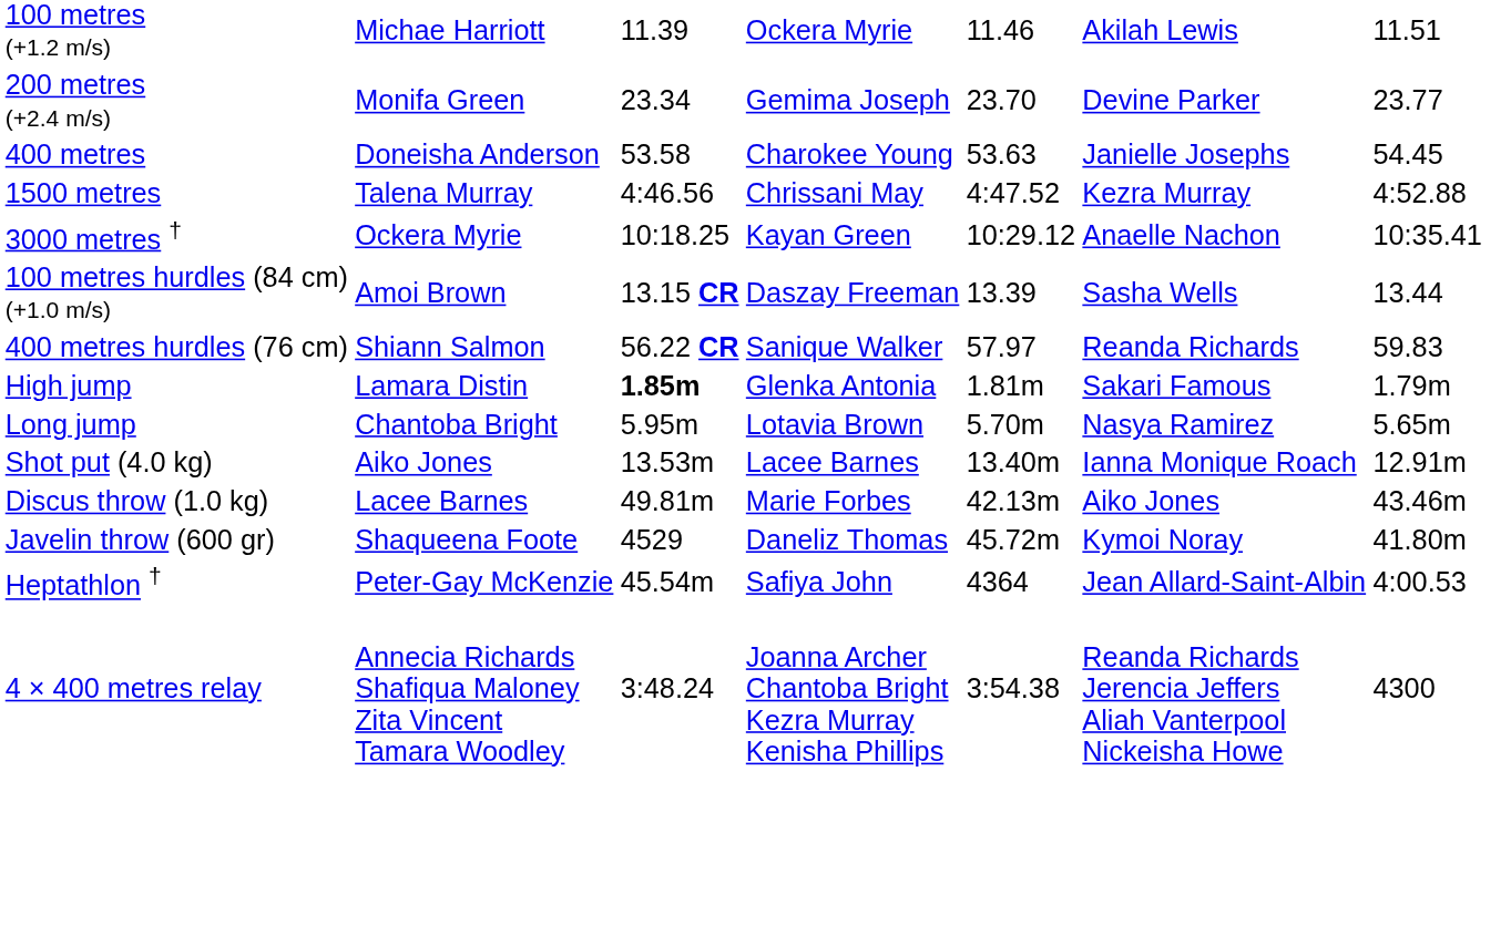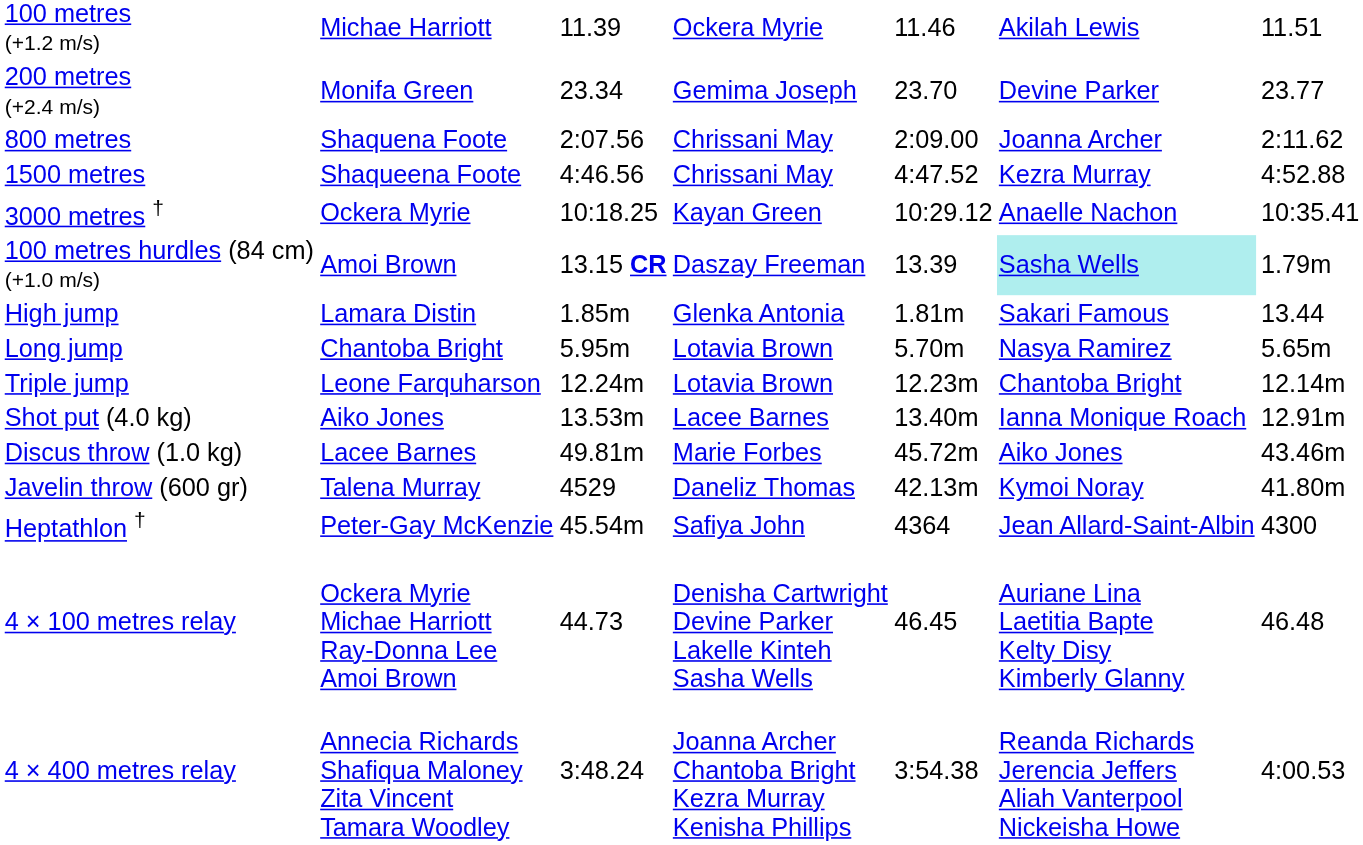 <table>
 <tr>
 <td><a href='#'>100 metres</a> <br> <small>(+1.2 m/s)</small></td>
 <td align=left><a href='#'>Michae Harriott</a> <br> </td>
 <td>11.39</td>
 <td align=left><a href='#'>Ockera Myrie</a> <br> </td>
 <td>11.46</td>
 <td align=left><a href='#'>Akilah Lewis</a> <br> </td>
 <td>11.51</td>
 </tr>
 <tr>
 <td><a href='#'>200 metres</a> <br> <small>(+2.4 m/s)</small></td>
 <td align=left><a href='#'>Monifa Green</a> <br> </td>
 <td>23.34</td>
 <td align=left><a href='#'>Gemima Joseph</a> <br> </td>
 <td>23.70</td>
 <td align=left><a href='#'>Devine Parker</a> <br> </td>
 <td>23.77</td>
 </tr>
 <tr>
-<td><a href='#'>400 metres</a></td>
-<td align=left><a href='#'>Doneisha Anderson</a> <br> </td>
-<td>53.58</td>
-<td align=left><a href='#'>Charokee Young</a> <br> </td>
-<td>53.63</td>
-<td align=left><a href='#'>Janielle Josephs</a> <br> </td>
-<td>54.45</td>
+<td><a href='#'>800 metres</a></td>
+<td align=left><a href='#'>Shaquena Foote</a> <br> </td>
+<td>2:07.56</td>
+<td align=left><a href='#'>Chrissani May</a> <br> </td>
+<td>2:09.00</td>
+<td align=left><a href='#'>Joanna Archer</a> <br> </td>
+<td>2:11.62</td>
 </tr>
 <tr>
 <td><a href='#'>1500 metres</a></td>
-<td align=left><a href='#'>Talena Murray</a> <br> </td>
+<td align=left><a href='#'>Shaqueena Foote</a> <br> </td>
 <td>4:46.56</td>
 <td align=left><a href='#'>Chrissani May</a> <br> </td>
 <td>4:47.52</td>
 <td align=left><a href='#'>Kezra Murray</a> <br> </td>
 <td>4:52.88</td>
 </tr>
 <tr>
 <td><a href='#'>3000 metres</a> <sup>†</sup></td>
 <td align=left><a href='#'>Ockera Myrie</a> <br> </td>
 <td>10:18.25</td>
 <td align=left><a href='#'>Kayan Green</a> <br> </td>
 <td>10:29.12</td>
 <td align=left><a href='#'>Anaelle Nachon</a> <br> </td>
 <td>10:35.41</td>
 </tr>
 <tr>
 <td><a href='#'>100 metres hurdles</a> (84 cm) <br> <small>(+1.0 m/s)</small></td>
 <td align=left><a href='#'>Amoi Brown</a> <br> </td>
 <td>13.15 <strong><a href='#'>CR</a></strong></td>
 <td align=left><a href='#'>Daszay Freeman</a> <br> </td>
 <td>13.39</td>
-<td align=left><a href='#'>Sasha Wells</a> <br> </td>
-<td>13.44</td>
-</tr>
-<tr>
-<td><a href='#'>400 metres hurdles</a> (76 cm)</td>
-<td align=left><a href='#'>Shiann Salmon</a> <br> </td>
-<td>56.22 <strong><a href='#'>CR</a></strong></td>
-<td align=left><a href='#'>Sanique Walker</a> <br> </td>
-<td>57.97</td>
-<td align=left><a href='#'>Reanda Richards</a> <br> </td>
-<td>59.83</td>
+<td align=left style="background: paleturquoise;"><a href='#'>Sasha Wells</a> <br> </td>
+<td>1.79m</td>
 </tr>
 <tr>
 <td><a href='#'>High jump</a></td>
 <td align=left><a href='#'>Lamara Distin</a> <br> </td>
-<td><strong>1.85m</strong></td>
+<td>1.85m</td>
 <td align=left><a href='#'>Glenka Antonia</a> <br> </td>
 <td>1.81m</td>
 <td align=left><a href='#'>Sakari Famous</a> <br> </td>
-<td>1.79m</td>
+<td>13.44</td>
 </tr>
 <tr>
 <td><a href='#'>Long jump</a></td>
 <td align=left><a href='#'>Chantoba Bright</a> <br> </td>
 <td>5.95m</td>
 <td align=left><a href='#'>Lotavia Brown</a> <br> </td>
 <td>5.70m</td>
 <td align=left><a href='#'>Nasya Ramirez</a> <br> </td>
 <td>5.65m</td>
+</tr>
+<tr>
+<td><a href='#'>Triple jump</a></td>
+<td align=left><a href='#'>Leone Farquharson</a> <br> </td>
+<td>12.24m</td>
+<td align=left><a href='#'>Lotavia Brown</a> <br> </td>
+<td>12.23m</td>
+<td align=left><a href='#'>Chantoba Bright</a> <br> </td>
+<td>12.14m</td>
 </tr>
 <tr>
 <td><a href='#'>Shot put</a> (4.0 kg)</td>
 <td align=left><a href='#'>Aiko Jones</a> <br> </td>
 <td>13.53m</td>
 <td align=left><a href='#'>Lacee Barnes</a> <br> </td>
 <td>13.40m</td>
 <td align=left><a href='#'>Ianna Monique Roach</a> <br> </td>
 <td>12.91m</td>
 </tr>
 <tr>
 <td><a href='#'>Discus throw</a> (1.0 kg)</td>
 <td align=left><a href='#'>Lacee Barnes</a> <br> </td>
 <td>49.81m</td>
 <td align=left><a href='#'>Marie Forbes</a> <br> </td>
-<td>42.13m</td>
+<td>45.72m</td>
 <td align=left><a href='#'>Aiko Jones</a> <br> </td>
 <td>43.46m</td>
 </tr>
 <tr>
 <td><a href='#'>Javelin throw</a> (600 gr)</td>
-<td align=left><a href='#'>Shaqueena Foote</a> <br> </td>
+<td align=left><a href='#'>Talena Murray</a> <br> </td>
 <td>4529</td>
 <td align=left><a href='#'>Daneliz Thomas</a> <br> </td>
-<td>45.72m</td>
+<td>42.13m</td>
 <td align=left><a href='#'>Kymoi Noray</a> <br> </td>
 <td>41.80m</td>
 </tr>
 <tr>
 <td><a href='#'>Heptathlon</a> <sup>†</sup></td>
 <td align=left><a href='#'>Peter-Gay McKenzie</a> <br> </td>
 <td>45.54m</td>
 <td align=left><a href='#'>Safiya John</a> <br> </td>
 <td>4364</td>
 <td align=left><a href='#'>Jean Allard-Saint-Albin</a> <br> </td>
-<td>4:00.53</td>
+<td>4300</td>
+</tr>
+<tr>
+<td><a href='#'>4 × 100 metres relay</a></td>
+<td align=left> <br> <a href='#'>Ockera Myrie</a> <br> <a href='#'>Michae Harriott</a> <br> <a href='#'>Ray-Donna Lee</a> <br> <a href='#'>Amoi Brown</a></td>
+<td>44.73</td>
+<td align=left> <br> <a href='#'>Denisha Cartwright</a> <br> <a href='#'>Devine Parker</a> <br> <a href='#'>Lakelle Kinteh</a> <br> <a href='#'>Sasha Wells</a></td>
+<td>46.45</td>
+<td align=left> <br> <a href='#'>Auriane Lina</a> <br> <a href='#'>Laetitia Bapte</a> <br> <a href='#'>Kelty Disy</a> <br> <a href='#'>Kimberly Glanny</a></td>
+<td>46.48</td>
 </tr>
 <tr>
 <td><a href='#'>4 × 400 metres relay</a></td>
 <td align=left> <br> <a href='#'>Annecia Richards</a> <br> <a href='#'>Shafiqua Maloney</a> <br> <a href='#'>Zita Vincent</a> <br> <a href='#'>Tamara Woodley</a></td>
 <td>3:48.24</td>
 <td align=left> <br> <a href='#'>Joanna Archer</a> <br> <a href='#'>Chantoba Bright</a> <br> <a href='#'>Kezra Murray</a> <br> <a href='#'>Kenisha Phillips</a></td>
 <td>3:54.38</td>
 <td align=left> <br> <a href='#'>Reanda Richards</a> <br> <a href='#'>Jerencia Jeffers</a> <br> <a href='#'>Aliah Vanterpool</a> <br> <a href='#'>Nickeisha Howe</a></td>
-<td>4300</td>
+<td>4:00.53</td>
 </tr>
 </table>
